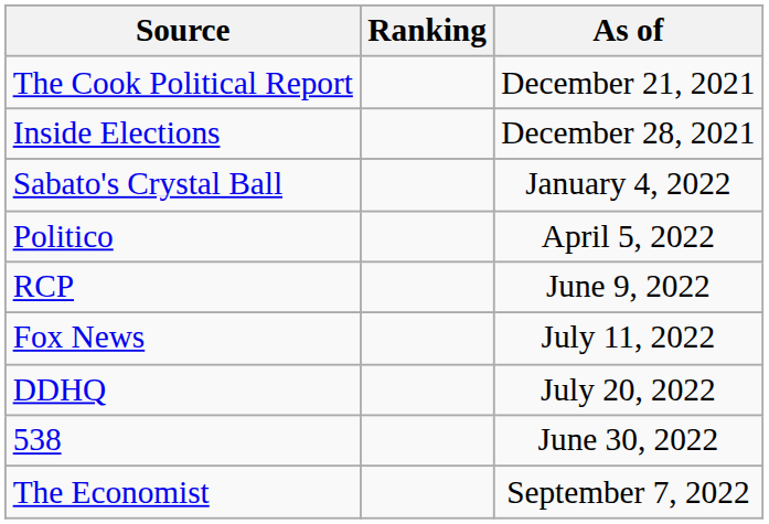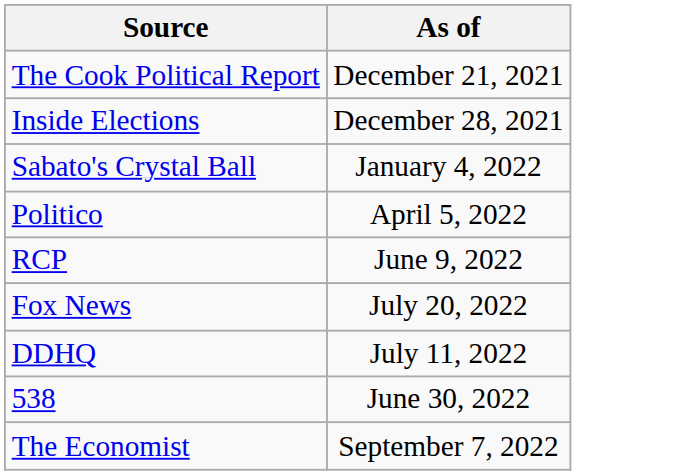 <table class="wikitable" style="text-align:center">
 <tr>
 <th>Source</th>
-<th>Ranking</th>
 <th>As of</th>
 </tr>
 <tr>
 <td align=left><a href='#'>The Cook Political Report</a></td>
-<td></td>
 <td>December 21, 2021</td>
 </tr>
 <tr>
 <td align=left><a href='#'>Inside Elections</a></td>
-<td></td>
 <td>December 28, 2021</td>
 </tr>
 <tr>
 <td align=left><a href='#'>Sabato's Crystal Ball</a></td>
-<td></td>
 <td>January 4, 2022</td>
 </tr>
 <tr>
 <td style="text-align:left;"><a href='#'>Politico</a></td>
-<td></td>
 <td>April 5, 2022</td>
 </tr>
 <tr>
 <td align="left"><a href='#'>RCP</a></td>
-<td></td>
 <td>June 9, 2022</td>
 </tr>
 <tr>
 <td align=left><a href='#'>Fox News</a></td>
-<td></td>
+<td>July 20, 2022</td>
+</tr>
+<tr>
+<td align="left"><a href='#'>DDHQ</a></td>
 <td>July 11, 2022</td>
 </tr>
 <tr>
-<td align="left"><a href='#'>DDHQ</a></td>
-<td></td>
-<td>July 20, 2022</td>
-</tr>
-<tr>
 <td align="left"><a href='#'>538</a></td>
-<td></td>
 <td>June 30, 2022</td>
 </tr>
 <tr>
 <td align="left"><a href='#'>The Economist</a></td>
-<td></td>
 <td>September 7, 2022</td>
 </tr>
 </table>
